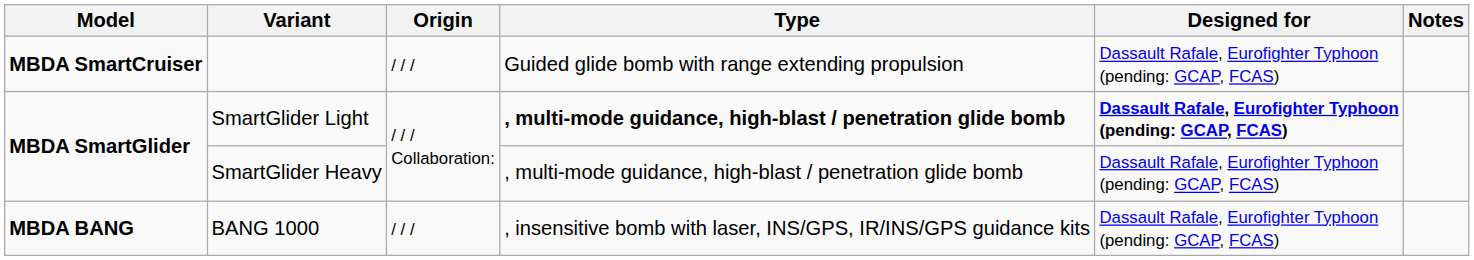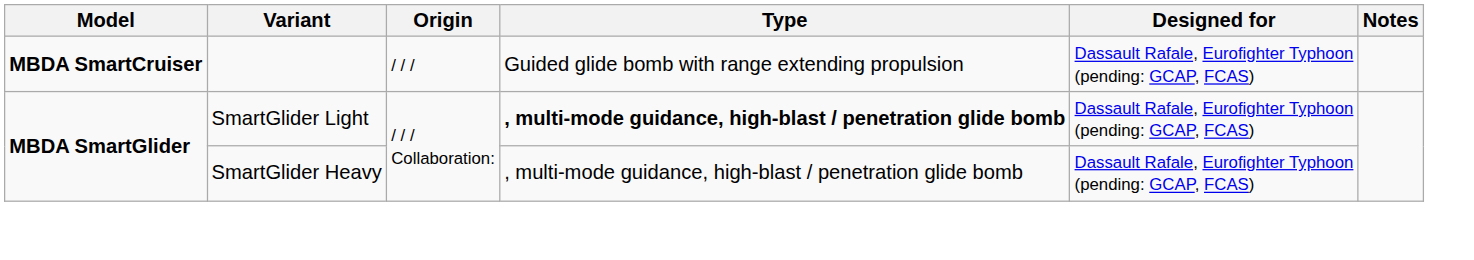 <table class="wikitable sortable">
 <tr>
 <th>Model</th>
 <th>Variant</th>
 <th>Origin</th>
 <th>Type</th>
 <th>Designed for</th>
 <th>Notes</th>
 </tr>
 <tr>
 <td><strong>MBDA SmartCruiser</strong></td>
 <td></td>
 <td><small> /  /  / </small></td>
 <td>Guided glide bomb with range extending propulsion</td>
 <td><small><a href='#'>Dassault Rafale</a>, <a href='#'>Eurofighter Typhoon</a><br></small><small>(pending: <a href='#'>GCAP</a>, <a href='#'>FCAS</a>)</small></td>
 <td></td>
 </tr>
 <tr>
 <td rowspan="2"><strong>MBDA SmartGlider</strong></td>
 <td>SmartGlider Light</td>
 <td rowspan="2"><small> /  /  / <br></small><small>Collaboration: </small></td>
 <td><strong>, multi-mode guidance, high-blast / penetration glide bomb</strong></td>
-<td><strong><small><a href='#'>Dassault Rafale</a>, <a href='#'>Eurofighter Typhoon</a><br></small><small>(pending: <a href='#'>GCAP</a>, <a href='#'>FCAS</a>)</small></strong></td>
+<td><small><a href='#'>Dassault Rafale</a>, <a href='#'>Eurofighter Typhoon</a><br></small><small>(pending: <a href='#'>GCAP</a>, <a href='#'>FCAS</a>)</small></td>
 <td rowspan="2"></td>
 </tr>
 <tr>
 <td>SmartGlider Heavy</td>
 <td>, multi-mode guidance, high-blast / penetration glide bomb</td>
 <td><small><a href='#'>Dassault Rafale</a>, <a href='#'>Eurofighter Typhoon</a><br></small><small>(pending: <a href='#'>GCAP</a>, <a href='#'>FCAS</a>)</small></td>
 </tr>
-<tr>
-<td><strong>MBDA BANG</strong></td>
-<td>BANG 1000</td>
-<td><small> /  /  / </small></td>
-<td>, insensitive bomb with laser, INS/GPS, IR/INS/GPS guidance kits</td>
-<td><small><a href='#'>Dassault Rafale</a>, <a href='#'>Eurofighter Typhoon</a><br></small><small>(pending: <a href='#'>GCAP</a>, <a href='#'>FCAS</a>)</small></td>
-<td></td>
-</tr>
 </table>
